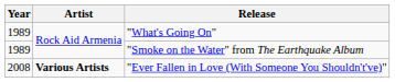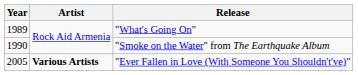 <table class="wikitable">
 <tr>
 <th>Year</th>
 <th>Artist</th>
 <th>Release</th>
 </tr>
 <tr>
 <td>1989</td>
 <td rowspan="2"><a href='#'>Rock Aid Armenia</a></td>
 <td>"<a href='#'>What's Going On</a>"</td>
 </tr>
 <tr>
-<td>1989</td>
+<td>1990</td>
 <td>"<a href='#'>Smoke on the Water</a>" from <em>The Earthquake Album</em></td>
 </tr>
 <tr>
-<td>2008</td>
+<td>2005</td>
 <td><strong>Various Artists</strong></td>
 <td>"<a href='#'>Ever Fallen in Love (With Someone You Shouldn't've)</a>"</td>
 </tr>
 </table>
